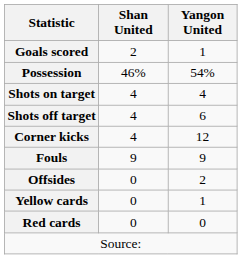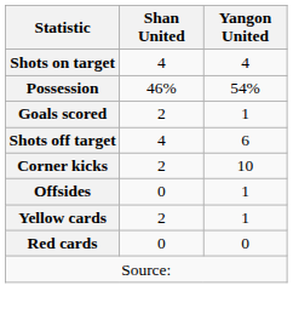 <table class="wikitable plainrowheaders" style="text-align:center">
 <tr>
 <th scope="col">Statistic</th>
 <th scope="col" style="width:75px">Shan United</th>
 <th scope="col" style="width:75px">Yangon United</th>
 </tr>
 <tr>
-<th scope=row>Goals scored</th>
-<td>2</td>
-<td>1</td>
+<th scope=row>Shots on target</th>
+<td>4</td>
+<td>4</td>
 </tr>
 <tr>
 <th scope=row>Possession</th>
 <td>46%</td>
 <td>54%</td>
 </tr>
 <tr>
-<th scope=row>Shots on target</th>
-<td>4</td>
-<td>4</td>
+<th scope=row>Goals scored</th>
+<td>2</td>
+<td>1</td>
 </tr>
 <tr>
 <th scope=row>Shots off target</th>
 <td>4</td>
 <td>6</td>
 </tr>
 <tr>
 <th scope=row>Corner kicks</th>
-<td>4</td>
-<td>12</td>
-</tr>
-<tr>
-<th scope=row>Fouls</th>
-<td>9</td>
-<td>9</td>
+<td>2</td>
+<td>10</td>
 </tr>
 <tr>
 <th scope=row>Offsides</th>
 <td>0</td>
-<td>2</td>
+<td>1</td>
 </tr>
 <tr>
 <th scope=row>Yellow cards</th>
-<td>0</td>
+<td>2</td>
 <td>1</td>
 </tr>
 <tr>
 <th scope=row>Red cards</th>
 <td>0</td>
 <td>0</td>
 </tr>
 <tr>
 <td colspan="3">Source: </td>
 </tr>
 </table>
